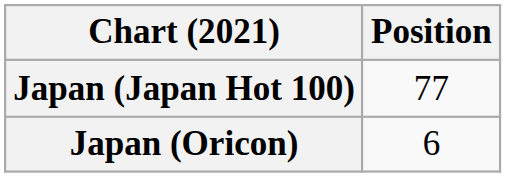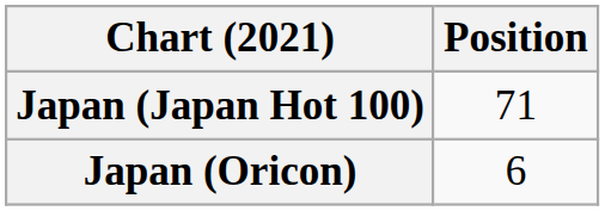 <table class="wikitable plainrowheaders" style="text-align:center">
 <tr>
 <th scope="col">Chart (2021)</th>
 <th scope="col">Position</th>
 </tr>
 <tr>
 <th scope="row">Japan (Japan Hot 100)</th>
-<td>77</td>
+<td>71</td>
 </tr>
 <tr>
 <th scope="row">Japan (Oricon)</th>
 <td>6</td>
 </tr>
 </table>
